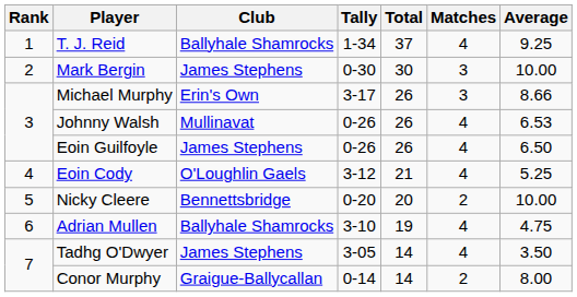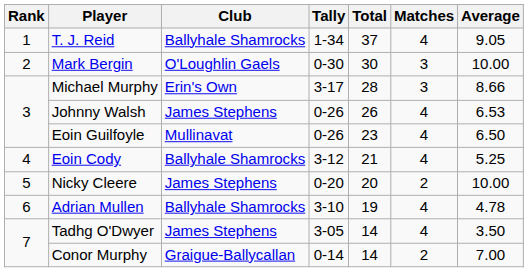 <table class="wikitable">
 <tr>
 <th>Rank</th>
 <th>Player</th>
 <th>Club</th>
 <th>Tally</th>
 <th>Total</th>
 <th>Matches</th>
 <th>Average</th>
 </tr>
 <tr>
 <td rowspan=1 align=center>1</td>
 <td><a href='#'>T. J. Reid</a></td>
 <td><a href='#'>Ballyhale Shamrocks</a></td>
 <td align=center>1-34</td>
 <td align=center>37</td>
 <td align=center>4</td>
-<td align=center>9.25</td>
+<td align=center>9.05</td>
 </tr>
 <tr>
 <td rowspan=1 align=center>2</td>
 <td><a href='#'>Mark Bergin</a></td>
-<td><a href='#'>James Stephens</a></td>
+<td><a href='#'>O'Loughlin Gaels</a></td>
 <td align=center>0-30</td>
 <td align=center>30</td>
 <td align=center>3</td>
 <td align=center>10.00</td>
 </tr>
 <tr>
 <td rowspan=3 align=center>3</td>
 <td>Michael Murphy</td>
 <td><a href='#'>Erin's Own</a></td>
 <td align=center>3-17</td>
-<td align=center>26</td>
+<td align=center>28</td>
 <td align=center>3</td>
 <td align=center>8.66</td>
 </tr>
 <tr>
 <td>Johnny Walsh</td>
-<td><a href='#'>Mullinavat</a></td>
+<td><a href='#'>James Stephens</a></td>
 <td align=center>0-26</td>
 <td align=center>26</td>
 <td align=center>4</td>
 <td align=center>6.53</td>
 </tr>
 <tr>
 <td>Eoin Guilfoyle</td>
-<td><a href='#'>James Stephens</a></td>
+<td><a href='#'>Mullinavat</a></td>
 <td align=center>0-26</td>
-<td align=center>26</td>
+<td align=center>23</td>
 <td align=center>4</td>
 <td align=center>6.50</td>
 </tr>
 <tr>
 <td rowspan=1 align=center>4</td>
 <td><a href='#'>Eoin Cody</a></td>
-<td><a href='#'>O'Loughlin Gaels</a></td>
+<td><a href='#'>Ballyhale Shamrocks</a></td>
 <td align=center>3-12</td>
 <td align=center>21</td>
 <td align=center>4</td>
 <td align=center>5.25</td>
 </tr>
 <tr>
 <td rowspan=1 align=center>5</td>
 <td>Nicky Cleere</td>
-<td><a href='#'>Bennettsbridge</a></td>
+<td><a href='#'>James Stephens</a></td>
 <td align=center>0-20</td>
 <td align=center>20</td>
 <td align=center>2</td>
 <td align=center>10.00</td>
 </tr>
 <tr>
 <td rowspan=1 align=center>6</td>
 <td><a href='#'>Adrian Mullen</a></td>
 <td><a href='#'>Ballyhale Shamrocks</a></td>
 <td align=center>3-10</td>
 <td align=center>19</td>
 <td align=center>4</td>
-<td align=center>4.75</td>
+<td align=center>4.78</td>
 </tr>
 <tr>
 <td rowspan=2 align=center>7</td>
 <td>Tadhg O'Dwyer</td>
 <td><a href='#'>James Stephens</a></td>
 <td align=center>3-05</td>
 <td align=center>14</td>
 <td align=center>4</td>
 <td align=center>3.50</td>
 </tr>
 <tr>
 <td>Conor Murphy</td>
 <td><a href='#'>Graigue-Ballycallan</a></td>
 <td align=center>0-14</td>
 <td align=center>14</td>
 <td align=center>2</td>
-<td align=center>8.00</td>
+<td align=center>7.00</td>
 </tr>
 </table>
